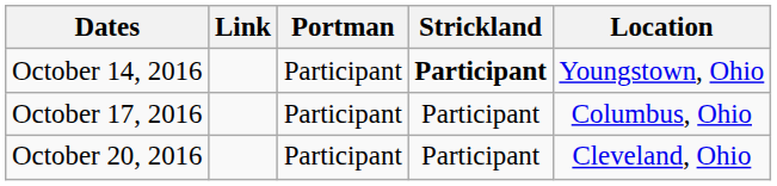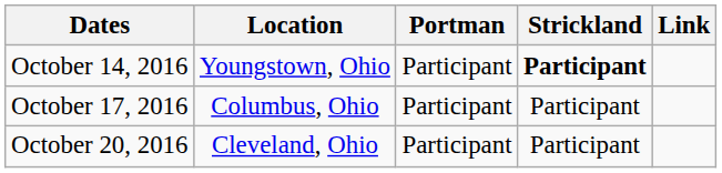 <table class="wikitable" style="text-align:center">
 <tr>
 <th>Dates</th>
-<th>Link</th>
+<th>Location</th>
 <th>Portman</th>
 <th>Strickland</th>
-<th>Location</th>
+<th>Link</th>
 </tr>
 <tr>
 <td>October 14, 2016</td>
-<td align=left></td>
+<td><a href='#'>Youngstown</a>, <a href='#'>Ohio</a></td>
 <td>Participant</td>
 <td><strong>Participant</strong></td>
-<td><a href='#'>Youngstown</a>, <a href='#'>Ohio</a></td>
+<td align=left></td>
 </tr>
 <tr>
 <td>October 17, 2016</td>
-<td align=left></td>
+<td><a href='#'>Columbus</a>, <a href='#'>Ohio</a></td>
 <td>Participant</td>
 <td>Participant</td>
-<td><a href='#'>Columbus</a>, <a href='#'>Ohio</a></td>
+<td align=left></td>
 </tr>
 <tr>
 <td>October 20, 2016</td>
-<td align=left></td>
+<td><a href='#'>Cleveland</a>, <a href='#'>Ohio</a></td>
 <td>Participant</td>
 <td>Participant</td>
-<td><a href='#'>Cleveland</a>, <a href='#'>Ohio</a></td>
+<td align=left></td>
 </tr>
 </table>
